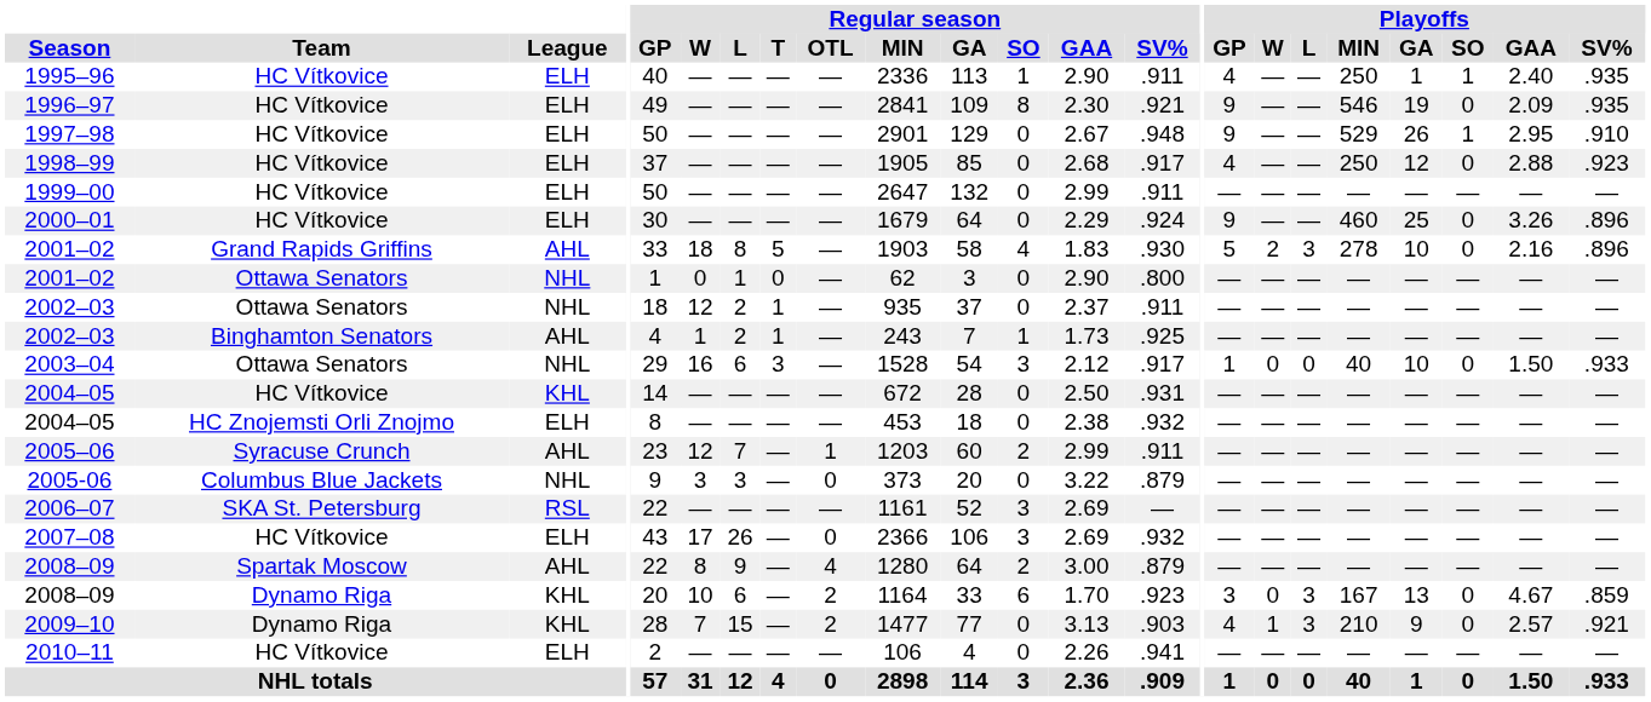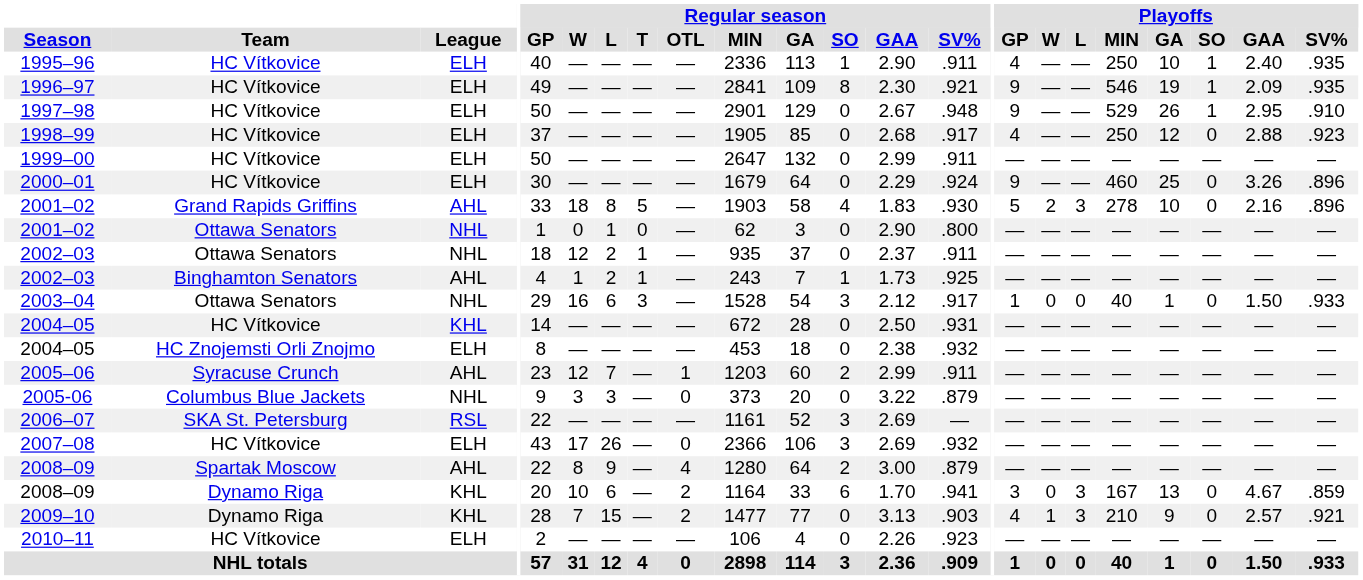 <table border="0" cellpadding="1" cellspacing="0" style="width:90%; text-align:center;">
 <tr bgcolor="#e0e0e0">
 <th colspan="3" bgcolor="#ffffff"></th>
 <th rowspan="99" bgcolor="#ffffff"></th>
 <th colspan="10" bgcolor="#e0e0e0"><a href='#'>Regular season</a></th>
 <th rowspan="99" bgcolor="#ffffff"></th>
 <th colspan="8" bgcolor="#e0e0e0"><a href='#'>Playoffs</a></th>
 </tr>
 <tr bgcolor="#e0e0e0">
 <th><a href='#'>Season</a></th>
 <th>Team</th>
 <th>League</th>
 <th>GP</th>
 <th>W</th>
 <th>L</th>
 <th>T</th>
 <th>OTL</th>
 <th>MIN</th>
 <th>GA</th>
 <th><a href='#'>SO</a></th>
 <th><a href='#'>GAA</a></th>
 <th><a href='#'>SV%</a></th>
 <th>GP</th>
 <th>W</th>
 <th>L</th>
 <th>MIN</th>
 <th>GA</th>
 <th>SO</th>
 <th>GAA</th>
 <th>SV%</th>
 </tr>
 <tr>
 <td><a href='#'>1995–96</a></td>
 <td><a href='#'>HC Vítkovice</a></td>
 <td><a href='#'>ELH</a></td>
 <td>40</td>
 <td>—</td>
 <td>—</td>
 <td>—</td>
 <td>—</td>
 <td>2336</td>
 <td>113</td>
 <td>1</td>
 <td>2.90</td>
 <td>.911</td>
 <td>4</td>
 <td>—</td>
 <td>—</td>
 <td>250</td>
-<td>1</td>
+<td>10</td>
 <td>1</td>
 <td>2.40</td>
 <td>.935</td>
 </tr>
 <tr bgcolor="#f0f0f0">
 <td><a href='#'>1996–97</a></td>
 <td>HC Vítkovice</td>
 <td>ELH</td>
 <td>49</td>
 <td>—</td>
 <td>—</td>
 <td>—</td>
 <td>—</td>
 <td>2841</td>
 <td>109</td>
 <td>8</td>
 <td>2.30</td>
 <td>.921</td>
 <td>9</td>
 <td>—</td>
 <td>—</td>
 <td>546</td>
 <td>19</td>
-<td>0</td>
+<td>1</td>
 <td>2.09</td>
 <td>.935</td>
 </tr>
 <tr>
 <td><a href='#'>1997–98</a></td>
 <td>HC Vítkovice</td>
 <td>ELH</td>
 <td>50</td>
 <td>—</td>
 <td>—</td>
 <td>—</td>
 <td>—</td>
 <td>2901</td>
 <td>129</td>
 <td>0</td>
 <td>2.67</td>
 <td>.948</td>
 <td>9</td>
 <td>—</td>
 <td>—</td>
 <td>529</td>
 <td>26</td>
 <td>1</td>
 <td>2.95</td>
 <td>.910</td>
 </tr>
 <tr bgcolor="#f0f0f0">
 <td><a href='#'>1998–99</a></td>
 <td>HC Vítkovice</td>
 <td>ELH</td>
 <td>37</td>
 <td>—</td>
 <td>—</td>
 <td>—</td>
 <td>—</td>
 <td>1905</td>
 <td>85</td>
 <td>0</td>
 <td>2.68</td>
 <td>.917</td>
 <td>4</td>
 <td>—</td>
 <td>—</td>
 <td>250</td>
 <td>12</td>
 <td>0</td>
 <td>2.88</td>
 <td>.923</td>
 </tr>
 <tr>
 <td><a href='#'>1999–00</a></td>
 <td>HC Vítkovice</td>
 <td>ELH</td>
 <td>50</td>
 <td>—</td>
 <td>—</td>
 <td>—</td>
 <td>—</td>
 <td>2647</td>
 <td>132</td>
 <td>0</td>
 <td>2.99</td>
 <td>.911</td>
 <td>—</td>
 <td>—</td>
 <td>—</td>
 <td>—</td>
 <td>—</td>
 <td>—</td>
 <td>—</td>
 <td>—</td>
 </tr>
 <tr bgcolor="#f0f0f0">
 <td><a href='#'>2000–01</a></td>
 <td>HC Vítkovice</td>
 <td>ELH</td>
 <td>30</td>
 <td>—</td>
 <td>—</td>
 <td>—</td>
 <td>—</td>
 <td>1679</td>
 <td>64</td>
 <td>0</td>
 <td>2.29</td>
 <td>.924</td>
 <td>9</td>
 <td>—</td>
 <td>—</td>
 <td>460</td>
 <td>25</td>
 <td>0</td>
 <td>3.26</td>
 <td>.896</td>
 </tr>
 <tr>
 <td><a href='#'>2001–02</a></td>
 <td><a href='#'>Grand Rapids Griffins</a></td>
 <td><a href='#'>AHL</a></td>
 <td>33</td>
 <td>18</td>
 <td>8</td>
 <td>5</td>
 <td>—</td>
 <td>1903</td>
 <td>58</td>
 <td>4</td>
 <td>1.83</td>
 <td>.930</td>
 <td>5</td>
 <td>2</td>
 <td>3</td>
 <td>278</td>
 <td>10</td>
 <td>0</td>
 <td>2.16</td>
 <td>.896</td>
 </tr>
 <tr bgcolor="#f0f0f0">
 <td><a href='#'>2001–02</a></td>
 <td><a href='#'>Ottawa Senators</a></td>
 <td><a href='#'>NHL</a></td>
 <td>1</td>
 <td>0</td>
 <td>1</td>
 <td>0</td>
 <td>—</td>
 <td>62</td>
 <td>3</td>
 <td>0</td>
 <td>2.90</td>
 <td>.800</td>
 <td>—</td>
 <td>—</td>
 <td>—</td>
 <td>—</td>
 <td>—</td>
 <td>—</td>
 <td>—</td>
 <td>—</td>
 </tr>
 <tr>
 <td><a href='#'>2002–03</a></td>
 <td>Ottawa Senators</td>
 <td>NHL</td>
 <td>18</td>
 <td>12</td>
 <td>2</td>
 <td>1</td>
 <td>—</td>
 <td>935</td>
 <td>37</td>
 <td>0</td>
 <td>2.37</td>
 <td>.911</td>
 <td>—</td>
 <td>—</td>
 <td>—</td>
 <td>—</td>
 <td>—</td>
 <td>—</td>
 <td>—</td>
 <td>—</td>
 </tr>
 <tr bgcolor="#f0f0f0">
 <td><a href='#'>2002–03</a></td>
 <td><a href='#'>Binghamton Senators</a></td>
 <td>AHL</td>
 <td>4</td>
 <td>1</td>
 <td>2</td>
 <td>1</td>
 <td>—</td>
 <td>243</td>
 <td>7</td>
 <td>1</td>
 <td>1.73</td>
 <td>.925</td>
 <td>—</td>
 <td>—</td>
 <td>—</td>
 <td>—</td>
 <td>—</td>
 <td>—</td>
 <td>—</td>
 <td>—</td>
 </tr>
 <tr>
 <td><a href='#'>2003–04</a></td>
 <td>Ottawa Senators</td>
 <td>NHL</td>
 <td>29</td>
 <td>16</td>
 <td>6</td>
 <td>3</td>
 <td>—</td>
 <td>1528</td>
 <td>54</td>
 <td>3</td>
 <td>2.12</td>
 <td>.917</td>
 <td>1</td>
 <td>0</td>
 <td>0</td>
 <td>40</td>
-<td>10</td>
+<td>1</td>
 <td>0</td>
 <td>1.50</td>
 <td>.933</td>
 </tr>
 <tr bgcolor="#f0f0f0">
 <td><a href='#'>2004–05</a></td>
 <td>HC Vítkovice</td>
 <td><a href='#'>KHL</a></td>
 <td>14</td>
 <td>—</td>
 <td>—</td>
 <td>—</td>
 <td>—</td>
 <td>672</td>
 <td>28</td>
 <td>0</td>
 <td>2.50</td>
 <td>.931</td>
 <td>—</td>
 <td>—</td>
 <td>—</td>
 <td>—</td>
 <td>—</td>
 <td>—</td>
 <td>—</td>
 <td>—</td>
 </tr>
 <tr>
 <td>2004–05</td>
 <td><a href='#'>HC Znojemsti Orli Znojmo</a></td>
 <td>ELH</td>
 <td>8</td>
 <td>—</td>
 <td>—</td>
 <td>—</td>
 <td>—</td>
 <td>453</td>
 <td>18</td>
 <td>0</td>
 <td>2.38</td>
 <td>.932</td>
 <td>—</td>
 <td>—</td>
 <td>—</td>
 <td>—</td>
 <td>—</td>
 <td>—</td>
 <td>—</td>
 <td>—</td>
 </tr>
 <tr bgcolor="#f0f0f0">
 <td><a href='#'>2005–06</a></td>
 <td><a href='#'>Syracuse Crunch</a></td>
 <td>AHL</td>
 <td>23</td>
 <td>12</td>
 <td>7</td>
 <td>—</td>
 <td>1</td>
 <td>1203</td>
 <td>60</td>
 <td>2</td>
 <td>2.99</td>
 <td>.911</td>
 <td>—</td>
 <td>—</td>
 <td>—</td>
 <td>—</td>
 <td>—</td>
 <td>—</td>
 <td>—</td>
 <td>—</td>
 </tr>
 <tr>
 <td><a href='#'>2005-06</a></td>
 <td><a href='#'>Columbus Blue Jackets</a></td>
 <td>NHL</td>
 <td>9</td>
 <td>3</td>
 <td>3</td>
 <td>—</td>
 <td>0</td>
 <td>373</td>
 <td>20</td>
 <td>0</td>
 <td>3.22</td>
 <td>.879</td>
 <td>—</td>
 <td>—</td>
 <td>—</td>
 <td>—</td>
 <td>—</td>
 <td>—</td>
 <td>—</td>
 <td>—</td>
 </tr>
 <tr bgcolor="#f0f0f0">
 <td><a href='#'>2006–07</a></td>
 <td><a href='#'>SKA St. Petersburg</a></td>
 <td><a href='#'>RSL</a></td>
 <td>22</td>
 <td>—</td>
 <td>—</td>
 <td>—</td>
 <td>—</td>
 <td>1161</td>
 <td>52</td>
 <td>3</td>
 <td>2.69</td>
 <td>—</td>
 <td>—</td>
 <td>—</td>
 <td>—</td>
 <td>—</td>
 <td>—</td>
 <td>—</td>
 <td>—</td>
 <td>—</td>
 </tr>
 <tr>
 <td><a href='#'>2007–08</a></td>
 <td>HC Vítkovice</td>
 <td>ELH</td>
 <td>43</td>
 <td>17</td>
 <td>26</td>
 <td>—</td>
 <td>0</td>
 <td>2366</td>
 <td>106</td>
 <td>3</td>
 <td>2.69</td>
 <td>.932</td>
 <td>—</td>
 <td>—</td>
 <td>—</td>
 <td>—</td>
 <td>—</td>
 <td>—</td>
 <td>—</td>
 <td>—</td>
 </tr>
 <tr bgcolor="#f0f0f0">
 <td><a href='#'>2008–09</a></td>
 <td><a href='#'>Spartak Moscow</a></td>
 <td>AHL</td>
 <td>22</td>
 <td>8</td>
 <td>9</td>
 <td>—</td>
 <td>4</td>
 <td>1280</td>
 <td>64</td>
 <td>2</td>
 <td>3.00</td>
 <td>.879</td>
 <td>—</td>
 <td>—</td>
 <td>—</td>
 <td>—</td>
 <td>—</td>
 <td>—</td>
 <td>—</td>
 <td>—</td>
 </tr>
 <tr>
 <td>2008–09</td>
 <td><a href='#'>Dynamo Riga</a></td>
 <td>KHL</td>
 <td>20</td>
 <td>10</td>
 <td>6</td>
 <td>—</td>
 <td>2</td>
 <td>1164</td>
 <td>33</td>
 <td>6</td>
 <td>1.70</td>
-<td>.923</td>
+<td>.941</td>
 <td>3</td>
 <td>0</td>
 <td>3</td>
 <td>167</td>
 <td>13</td>
 <td>0</td>
 <td>4.67</td>
 <td>.859</td>
 </tr>
 <tr bgcolor="#f0f0f0">
 <td><a href='#'>2009–10</a></td>
 <td>Dynamo Riga</td>
 <td>KHL</td>
 <td>28</td>
 <td>7</td>
 <td>15</td>
 <td>—</td>
 <td>2</td>
 <td>1477</td>
 <td>77</td>
 <td>0</td>
 <td>3.13</td>
 <td>.903</td>
 <td>4</td>
 <td>1</td>
 <td>3</td>
 <td>210</td>
 <td>9</td>
 <td>0</td>
 <td>2.57</td>
 <td>.921</td>
 </tr>
 <tr>
 <td><a href='#'>2010–11</a></td>
 <td>HC Vítkovice</td>
 <td>ELH</td>
 <td>2</td>
 <td>—</td>
 <td>—</td>
 <td>—</td>
 <td>—</td>
 <td>106</td>
 <td>4</td>
 <td>0</td>
 <td>2.26</td>
-<td>.941</td>
+<td>.923</td>
 <td>—</td>
 <td>—</td>
 <td>—</td>
 <td>—</td>
 <td>—</td>
 <td>—</td>
 <td>—</td>
 <td>—</td>
 </tr>
 <tr bgcolor="#e0e0e0">
 <th colspan=3>NHL totals</th>
 <th>57</th>
 <th>31</th>
 <th>12</th>
 <th>4</th>
 <th>0</th>
 <th>2898</th>
 <th>114</th>
 <th>3</th>
 <th>2.36</th>
 <th>.909</th>
 <th>1</th>
 <th>0</th>
 <th>0</th>
 <th>40</th>
 <th>1</th>
 <th>0</th>
 <th>1.50</th>
 <th>.933</th>
 </tr>
 </table>
